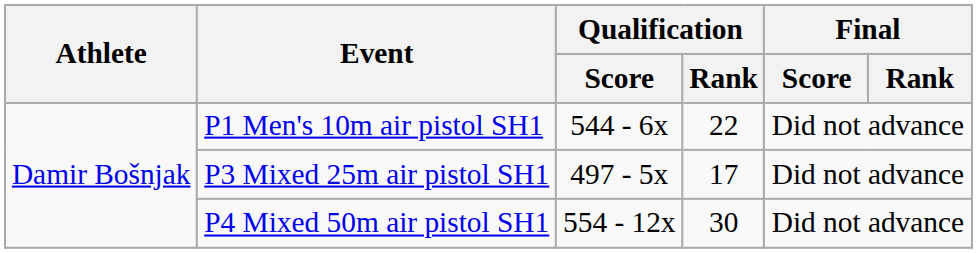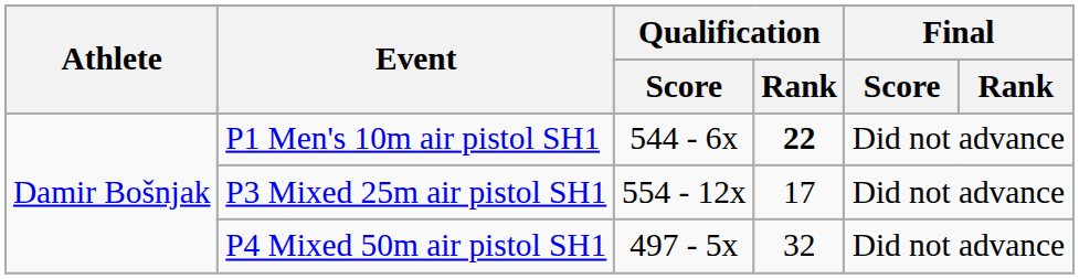 <table class=wikitable style="font-size:90%">
 <tr>
 <th rowspan="2">Athlete</th>
 <th rowspan="2">Event</th>
 <th colspan="2">Qualification</th>
 <th colspan="2">Final</th>
 </tr>
 <tr>
 <th>Score</th>
 <th>Rank</th>
 <th>Score</th>
 <th>Rank</th>
 </tr>
 <tr align=center>
 <td rowspan=3 align=left><a href='#'>Damir Bošnjak</a></td>
 <td align=left><a href='#'>P1 Men's 10m air pistol SH1</a></td>
 <td>544 - 6x</td>
-<td>22</td>
+<td><strong>22</strong></td>
 <td colspan=2>Did not advance</td>
 </tr>
 <tr align=center>
 <td align=left><a href='#'>P3 Mixed 25m air pistol SH1</a></td>
-<td>497 - 5x</td>
+<td>554 - 12x</td>
 <td>17</td>
 <td colspan=2>Did not advance</td>
 </tr>
 <tr align=center>
 <td align=left><a href='#'>P4 Mixed 50m air pistol SH1</a></td>
-<td>554 - 12x</td>
-<td>30</td>
+<td>497 - 5x</td>
+<td>32</td>
 <td colspan=2>Did not advance</td>
 </tr>
 </table>
